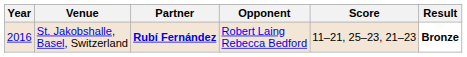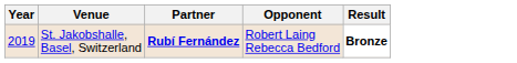 <table class="sortable wikitable" style="font-size: 90%;">
 <tr>
 <th>Year</th>
 <th>Venue</th>
 <th>Partner</th>
 <th>Opponent</th>
-<th>Score</th>
 <th>Result</th>
 </tr>
 <tr style="background:#F3E6D7">
-<td align="center"><a href='#'>2016</a></td>
+<td align="center"><a href='#'>2019</a></td>
 <td align="left"><a href='#'>St. Jakobshalle</a>,<br><a href='#'>Basel</a>, Switzerland</td>
 <td align="left"><strong> <a href='#'>Rubí Fernández</a></strong></td>
 <td align="left"> <a href='#'>Robert Laing</a><br> <a href='#'>Rebecca Bedford</a></td>
-<td align="left">11–21, 25–23, 21–23</td>
 <td style="text-align:left; background:white"> <strong>Bronze</strong></td>
 </tr>
 </table>
